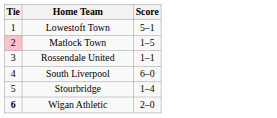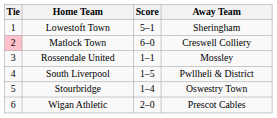 <table class="wikitable" style="text-align:center;">
 <tr>
 <th width=20>Tie</th>
 <th width=175>Home Team</th>
 <th width=20>Score</th>
+<th width=175>Away Team</th>
 </tr>
 <tr>
 <td>1</td>
 <td>Lowestoft Town</td>
 <td>5–1</td>
+<td>Sheringham</td>
 </tr>
 <tr>
 <td style="background: pink;">2</td>
 <td>Matlock Town</td>
-<td>1–5</td>
+<td>6–0</td>
+<td>Creswell Colliery</td>
 </tr>
 <tr>
 <td>3</td>
 <td>Rossendale United</td>
 <td>1–1</td>
+<td>Mossley</td>
 </tr>
 <tr>
 <td>4</td>
 <td>South Liverpool</td>
-<td>6–0</td>
+<td>1–5</td>
+<td>Pwllheli & District</td>
 </tr>
 <tr>
 <td>5</td>
 <td>Stourbridge</td>
 <td>1–4</td>
+<td>Oswestry Town</td>
 </tr>
 <tr>
-<td><strong>6</strong></td>
+<td>6</td>
 <td>Wigan Athletic</td>
 <td>2–0</td>
+<td>Prescot Cables</td>
 </tr>
 </table>
